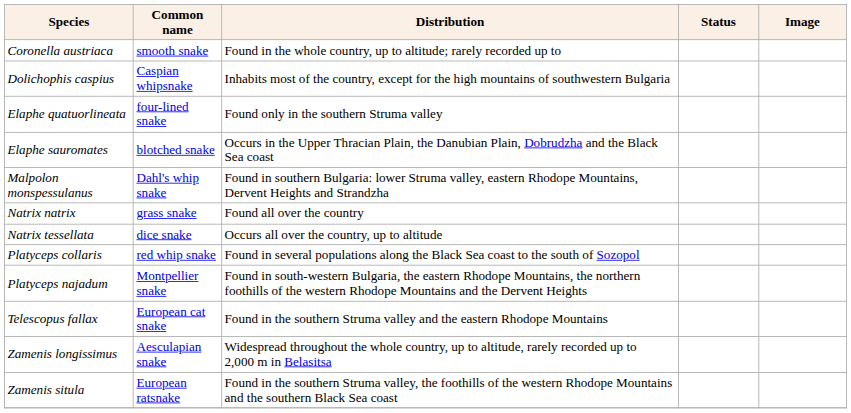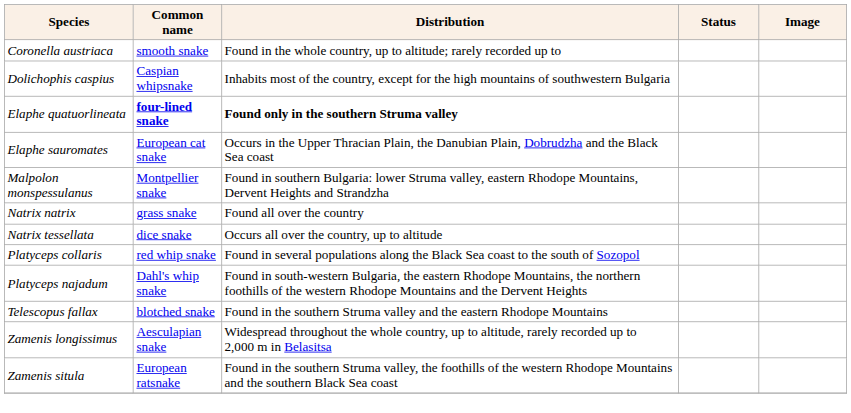 <table class="sortable wikitable plainrowheaders" border="0" style="background:#ffffff" align="top" class="sortable wikitable">
 <tr ->
 <th scope="col" style="background-color:Linen; color:Black" width=150 px>Species</th>
 <th scope="col" style="background-color:Linen; color:Black" width=100 px>Common name</th>
 <th scope="col" style="background:Linen; color:Black" width=550 px>Distribution</th>
 <th scope="col" style="background-color:Linen; color:Black" width=90 px>Status</th>
 <th scope="col" style="background:Linen; color:Black" width=100 px>Image</th>
 </tr>
 <tr>
 <td !scope="row" style="background:#ffffff"><em>Coronella austriaca</em></td>
 <td><a href='#'>smooth snake</a></td>
 <td>Found in the whole country, up to  altitude; rarely recorded up to </td>
 <td></td>
 <td></td>
 </tr>
 <tr>
 <td !scope="row" style="background:#ffffff"><em>Dolichophis caspius</em></td>
 <td><a href='#'>Caspian whipsnake</a></td>
 <td>Inhabits most of the country, except for the high mountains of southwestern Bulgaria</td>
 <td></td>
 <td></td>
 </tr>
 <tr>
 <td !scope="row" style="background:#ffffff"><em>Elaphe quatuorlineata</em></td>
-<td><a href='#'>four-lined snake</a></td>
-<td>Found only in the southern Struma valley</td>
+<td><strong><a href='#'>four-lined snake</a></strong></td>
+<td><strong>Found only in the southern Struma valley</strong></td>
 <td></td>
 <td></td>
 </tr>
 <tr>
 <td !scope="row" style="background:#ffffff"><em>Elaphe sauromates</em></td>
-<td><a href='#'>blotched snake</a></td>
+<td><a href='#'>European cat snake</a></td>
 <td>Occurs in the Upper Thracian Plain, the Danubian Plain, <a href='#'>Dobrudzha</a> and the Black Sea coast</td>
 <td></td>
 <td></td>
 </tr>
 <tr>
 <td !scope="row" style="background:#ffffff"><em>Malpolon monspessulanus</em></td>
-<td><a href='#'>Dahl's whip snake</a></td>
+<td><a href='#'>Montpellier snake</a></td>
 <td>Found in southern Bulgaria: lower Struma valley, eastern Rhodope Mountains, Dervent Heights and Strandzha</td>
 <td></td>
 <td></td>
 </tr>
 <tr>
 <td !scope="row" style="background:#ffffff"><em>Natrix natrix</em></td>
 <td><a href='#'>grass snake</a></td>
 <td>Found all over the country</td>
 <td></td>
 <td></td>
 </tr>
 <tr>
 <td !scope="row" style="background:#ffffff"><em>Natrix tessellata</em></td>
 <td><a href='#'>dice snake</a></td>
 <td>Occurs all over the country, up to  altitude</td>
 <td></td>
 <td></td>
 </tr>
 <tr>
 <td !scope="row" style="background:#ffffff"><em>Platyceps collaris</em></td>
 <td><a href='#'>red whip snake</a></td>
 <td>Found in several populations along the Black Sea coast to the south of <a href='#'>Sozopol</a></td>
 <td></td>
 <td></td>
 </tr>
 <tr>
 <td !scope="row" style="background:#ffffff"><em>Platyceps najadum</em></td>
-<td><a href='#'>Montpellier snake</a></td>
+<td><a href='#'>Dahl's whip snake</a></td>
 <td>Found in south-western Bulgaria, the eastern Rhodope Mountains, the northern foothills of the western Rhodope Mountains and the Dervent Heights</td>
 <td></td>
 <td></td>
 </tr>
 <tr>
 <td !scope="row" style="background:#ffffff"><em>Telescopus fallax</em></td>
-<td><a href='#'>European cat snake</a></td>
+<td><a href='#'>blotched snake</a></td>
 <td>Found in the southern Struma valley and the eastern Rhodope Mountains</td>
 <td></td>
 <td></td>
 </tr>
 <tr>
 <td !scope="row" style="background:#ffffff"><em>Zamenis longissimus</em></td>
 <td><a href='#'>Aesculapian snake</a></td>
 <td>Widespread throughout the whole country, up to  altitude, rarely recorded up to 2,000 m in <a href='#'>Belasitsa</a></td>
 <td></td>
 <td></td>
 </tr>
 <tr>
 <td !scope="row" style="background:#ffffff"><em>Zamenis situla</em></td>
 <td><a href='#'>European ratsnake</a></td>
 <td>Found in the southern Struma valley, the foothills of the western Rhodope Mountains and the southern Black Sea coast</td>
 <td></td>
 <td></td>
 </tr>
 <tr>
 </tr>
 </table>
